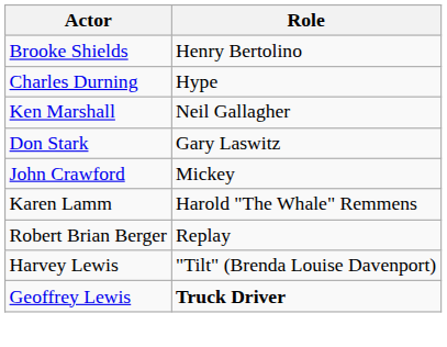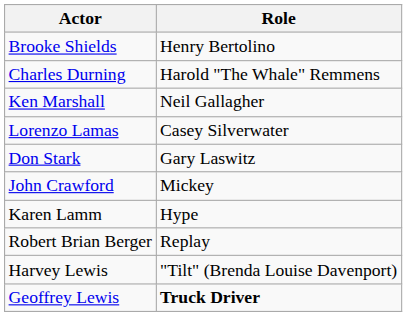 <table class="wikitable">
 <tr>
 <th>Actor</th>
 <th>Role</th>
 </tr>
 <tr>
 <td><a href='#'>Brooke Shields</a></td>
 <td>Henry Bertolino</td>
 </tr>
 <tr>
 <td><a href='#'>Charles Durning</a></td>
-<td>Hype</td>
+<td>Harold "The Whale" Remmens</td>
 </tr>
 <tr>
 <td><a href='#'>Ken Marshall</a></td>
 <td>Neil Gallagher</td>
+</tr>
+<tr>
+<td><a href='#'>Lorenzo Lamas</a></td>
+<td>Casey Silverwater</td>
 </tr>
 <tr>
 <td><a href='#'>Don Stark</a></td>
 <td>Gary Laswitz</td>
 </tr>
 <tr>
 <td><a href='#'>John Crawford</a></td>
 <td>Mickey</td>
 </tr>
 <tr>
 <td>Karen Lamm</td>
-<td>Harold "The Whale" Remmens</td>
+<td>Hype</td>
 </tr>
 <tr>
 <td>Robert Brian Berger</td>
 <td>Replay</td>
 </tr>
 <tr>
 <td>Harvey Lewis</td>
 <td>"Tilt" (Brenda Louise Davenport)</td>
 </tr>
 <tr>
 <td><a href='#'>Geoffrey Lewis</a></td>
 <td><strong>Truck Driver</strong></td>
 </tr>
 </table>
